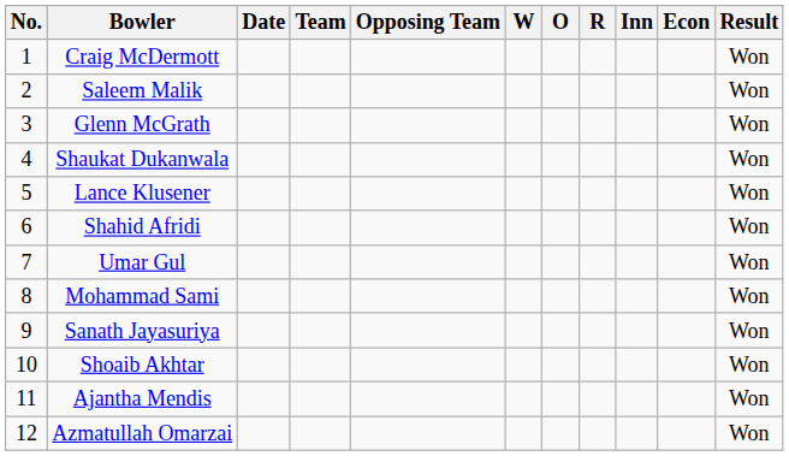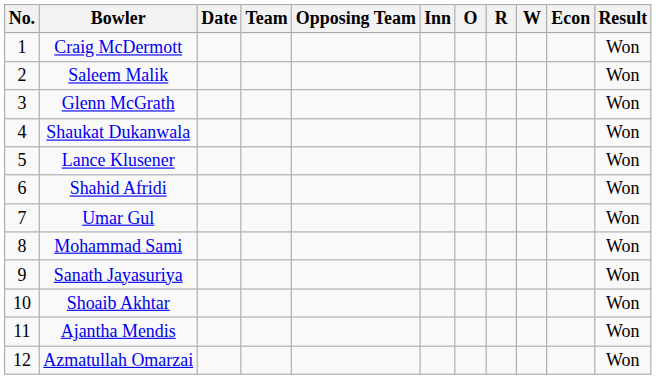 <table class="wikitable sortable">
 <tr align=center>
 <th>No.</th>
 <th>Bowler</th>
 <th>Date</th>
 <th>Team</th>
 <th>Opposing Team</th>
-<th scope="col" style="width:20px;">W</th>
+<th scope="col" style="width:20px;">Inn</th>
 <th scope="col" style="width:20px;">O</th>
 <th scope="col" style="width:20px;">R</th>
-<th scope="col" style="width:20px;">Inn</th>
+<th scope="col" style="width:20px;">W</th>
 <th scope="col" style="width:20px;">Econ</th>
 <th>Result</th>
 </tr>
 <tr align=center>
 <td scope="row">1</td>
 <td><a href='#'>Craig McDermott</a></td>
 <td></td>
 <td></td>
 <td></td>
 <td></td>
 <td></td>
 <td></td>
 <td></td>
 <td></td>
 <td>Won</td>
 </tr>
 <tr align="center">
 <td scope="row">2</td>
 <td><a href='#'>Saleem Malik</a></td>
 <td></td>
 <td></td>
 <td></td>
 <td></td>
 <td></td>
 <td></td>
 <td></td>
 <td></td>
 <td>Won</td>
 </tr>
 <tr align="center">
 <td scope="row">3</td>
 <td><a href='#'>Glenn McGrath</a></td>
 <td></td>
 <td></td>
 <td></td>
 <td></td>
 <td></td>
 <td></td>
 <td></td>
 <td></td>
 <td>Won</td>
 </tr>
 <tr align="center">
 <td scope="row">4</td>
 <td><a href='#'>Shaukat Dukanwala</a></td>
 <td></td>
 <td></td>
 <td></td>
 <td></td>
 <td></td>
 <td></td>
 <td></td>
 <td></td>
 <td>Won</td>
 </tr>
 <tr align="center">
 <td scope="row">5</td>
 <td><a href='#'>Lance Klusener</a></td>
 <td></td>
 <td></td>
 <td></td>
 <td></td>
 <td></td>
 <td></td>
 <td></td>
 <td></td>
 <td>Won</td>
 </tr>
 <tr align="center">
 <td scope="row">6</td>
 <td><a href='#'>Shahid Afridi</a></td>
 <td></td>
 <td></td>
 <td></td>
 <td></td>
 <td></td>
 <td></td>
 <td></td>
 <td></td>
 <td>Won</td>
 </tr>
 <tr align="center">
 <td scope="row">7</td>
 <td><a href='#'>Umar Gul</a></td>
 <td></td>
 <td></td>
 <td></td>
 <td></td>
 <td></td>
 <td></td>
 <td></td>
 <td></td>
 <td>Won</td>
 </tr>
 <tr align="center">
 <td scope="row">8</td>
 <td><a href='#'>Mohammad Sami</a></td>
 <td></td>
 <td></td>
 <td></td>
 <td></td>
 <td></td>
 <td></td>
 <td></td>
 <td></td>
 <td>Won</td>
 </tr>
 <tr align="center">
 <td scope="row">9</td>
 <td><a href='#'>Sanath Jayasuriya</a></td>
 <td></td>
 <td></td>
 <td></td>
 <td></td>
 <td></td>
 <td></td>
 <td></td>
 <td></td>
 <td>Won</td>
 </tr>
 <tr align="center">
 <td scope="row">10</td>
 <td><a href='#'>Shoaib Akhtar</a></td>
 <td></td>
 <td></td>
 <td></td>
 <td></td>
 <td></td>
 <td></td>
 <td></td>
 <td></td>
 <td>Won</td>
 </tr>
 <tr align="center">
 <td scope="row">11</td>
 <td><a href='#'>Ajantha Mendis</a></td>
 <td></td>
 <td></td>
 <td></td>
 <td></td>
 <td></td>
 <td></td>
 <td></td>
 <td></td>
 <td>Won</td>
 </tr>
 <tr align="center">
 <td scope="row">12</td>
 <td><a href='#'>Azmatullah Omarzai</a></td>
 <td></td>
 <td></td>
 <td></td>
 <td></td>
 <td></td>
 <td></td>
 <td></td>
 <td></td>
 <td>Won</td>
 </tr>
 </table>
